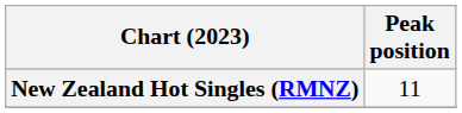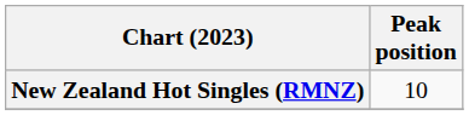 <table class="wikitable sortable plainrowheaders" style="text-align:center">
 <tr>
 <th scope="col">Chart (2023)</th>
 <th scope="col">Peak<br>position</th>
 </tr>
 <tr>
 <th scope="row">New Zealand Hot Singles (<a href='#'>RMNZ</a>)</th>
-<td>11</td>
+<td>10</td>
 </tr>
 <tr>
 </tr>
 <tr>
 </tr>
 </table>
